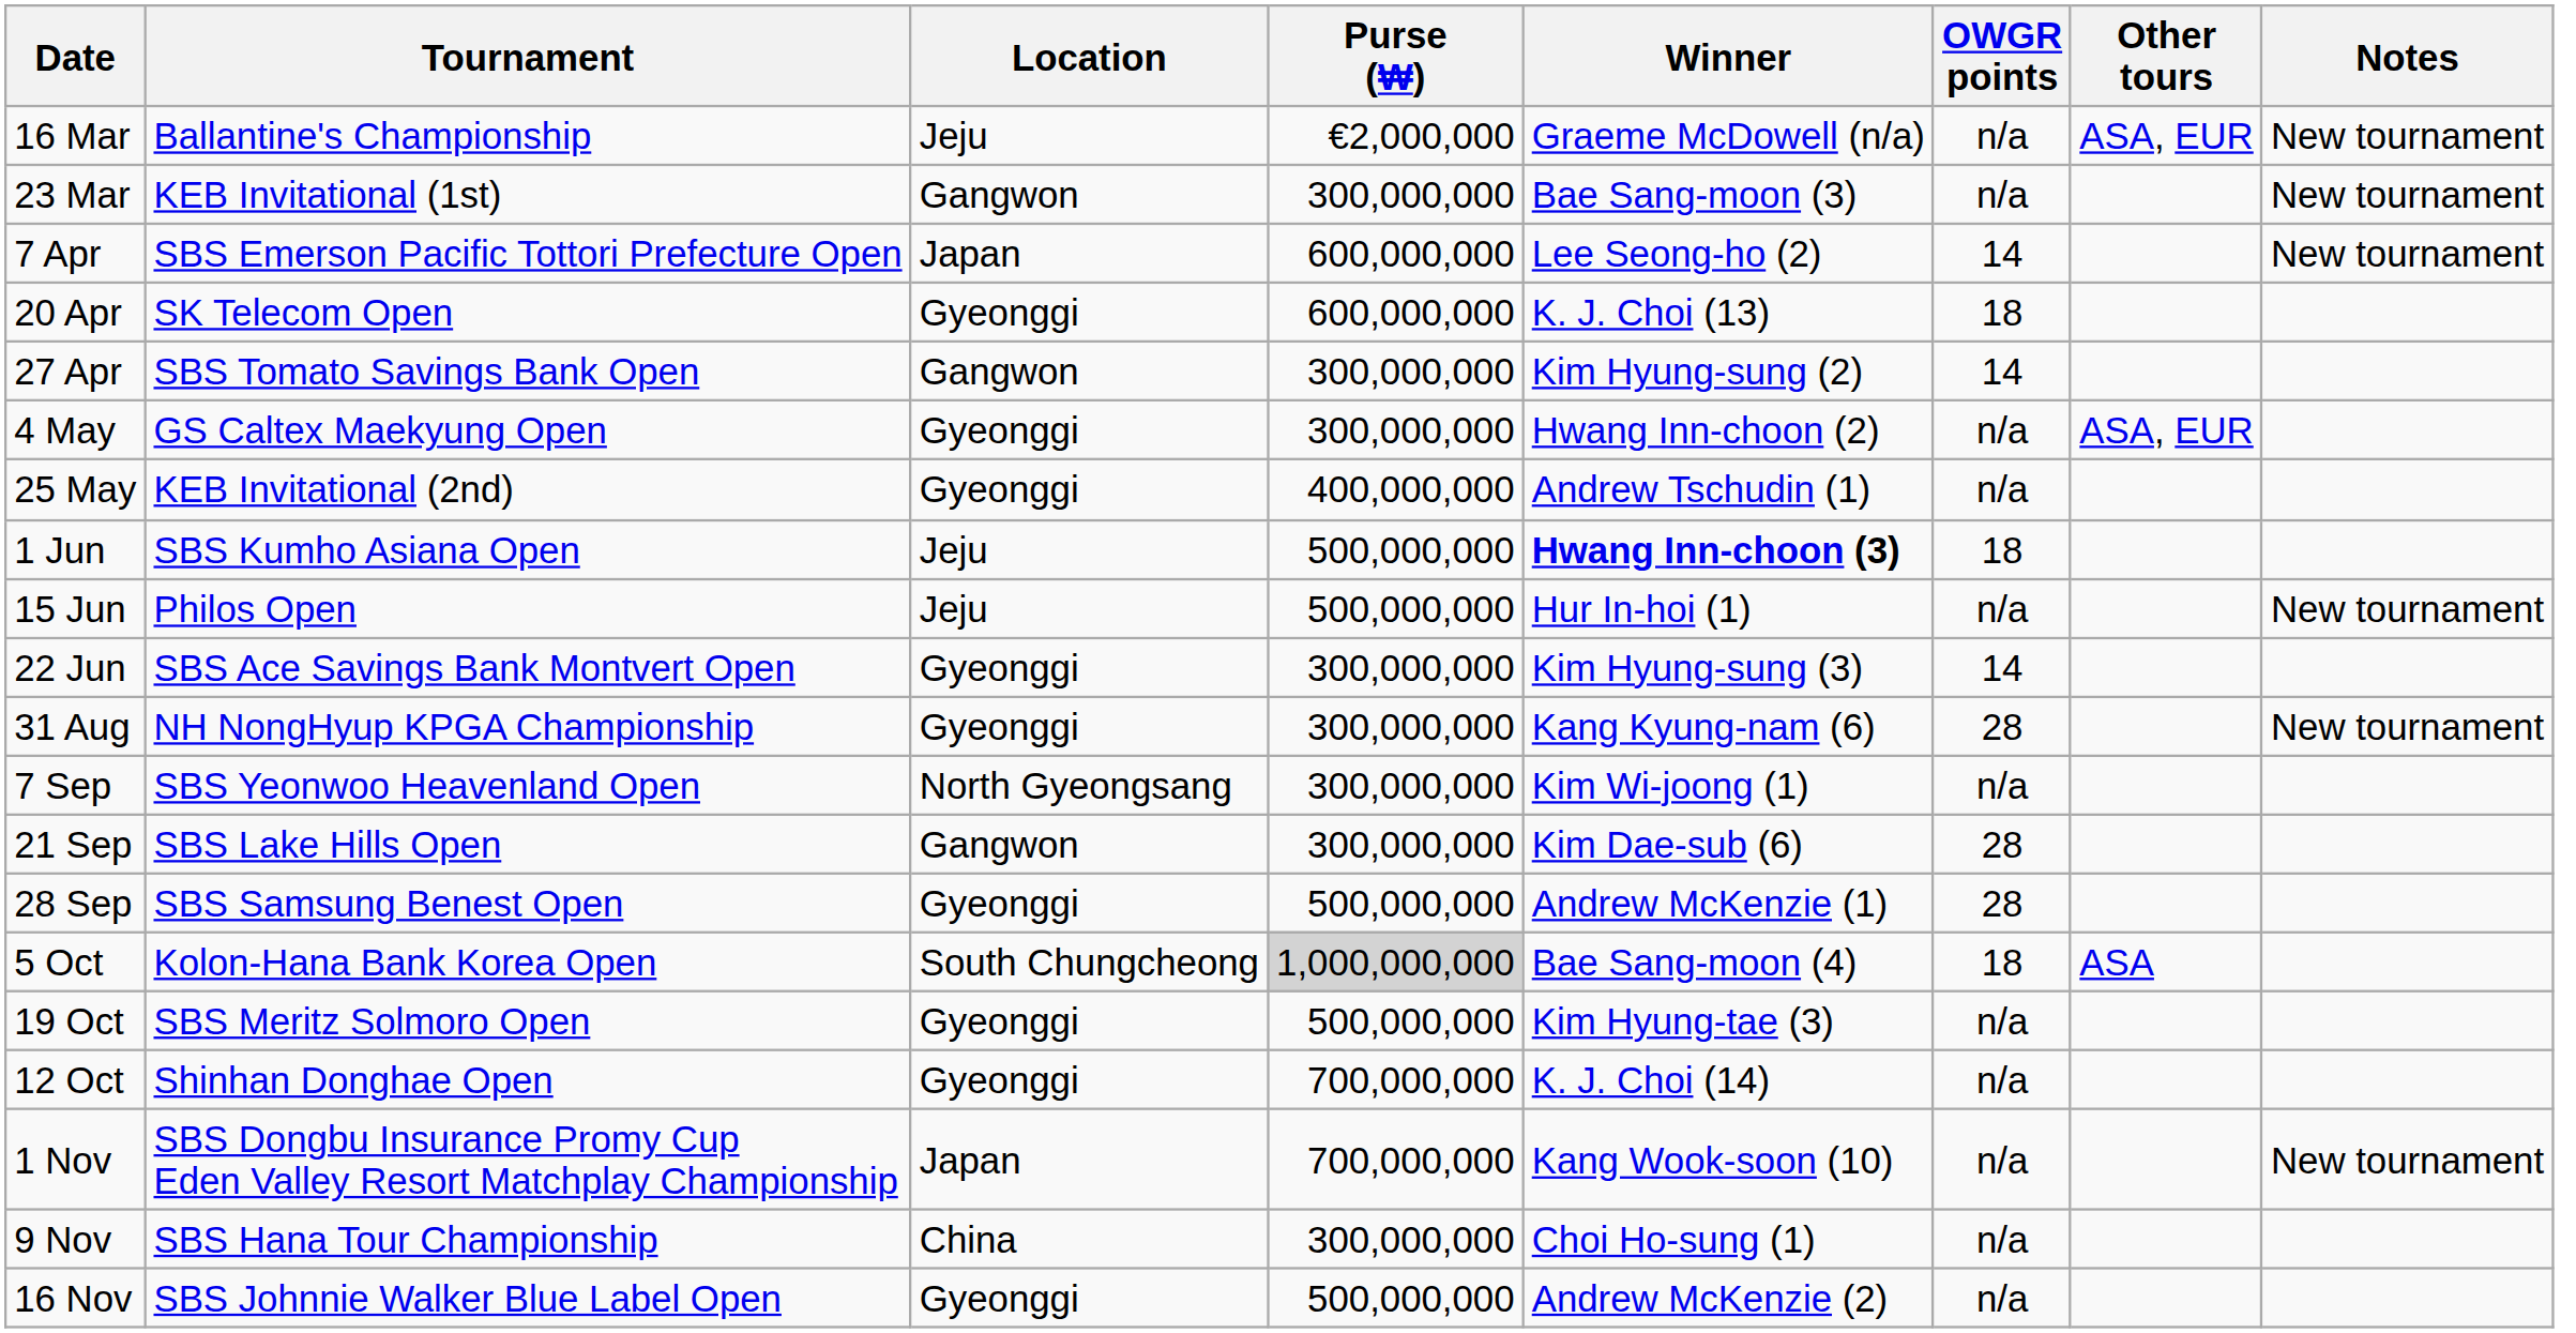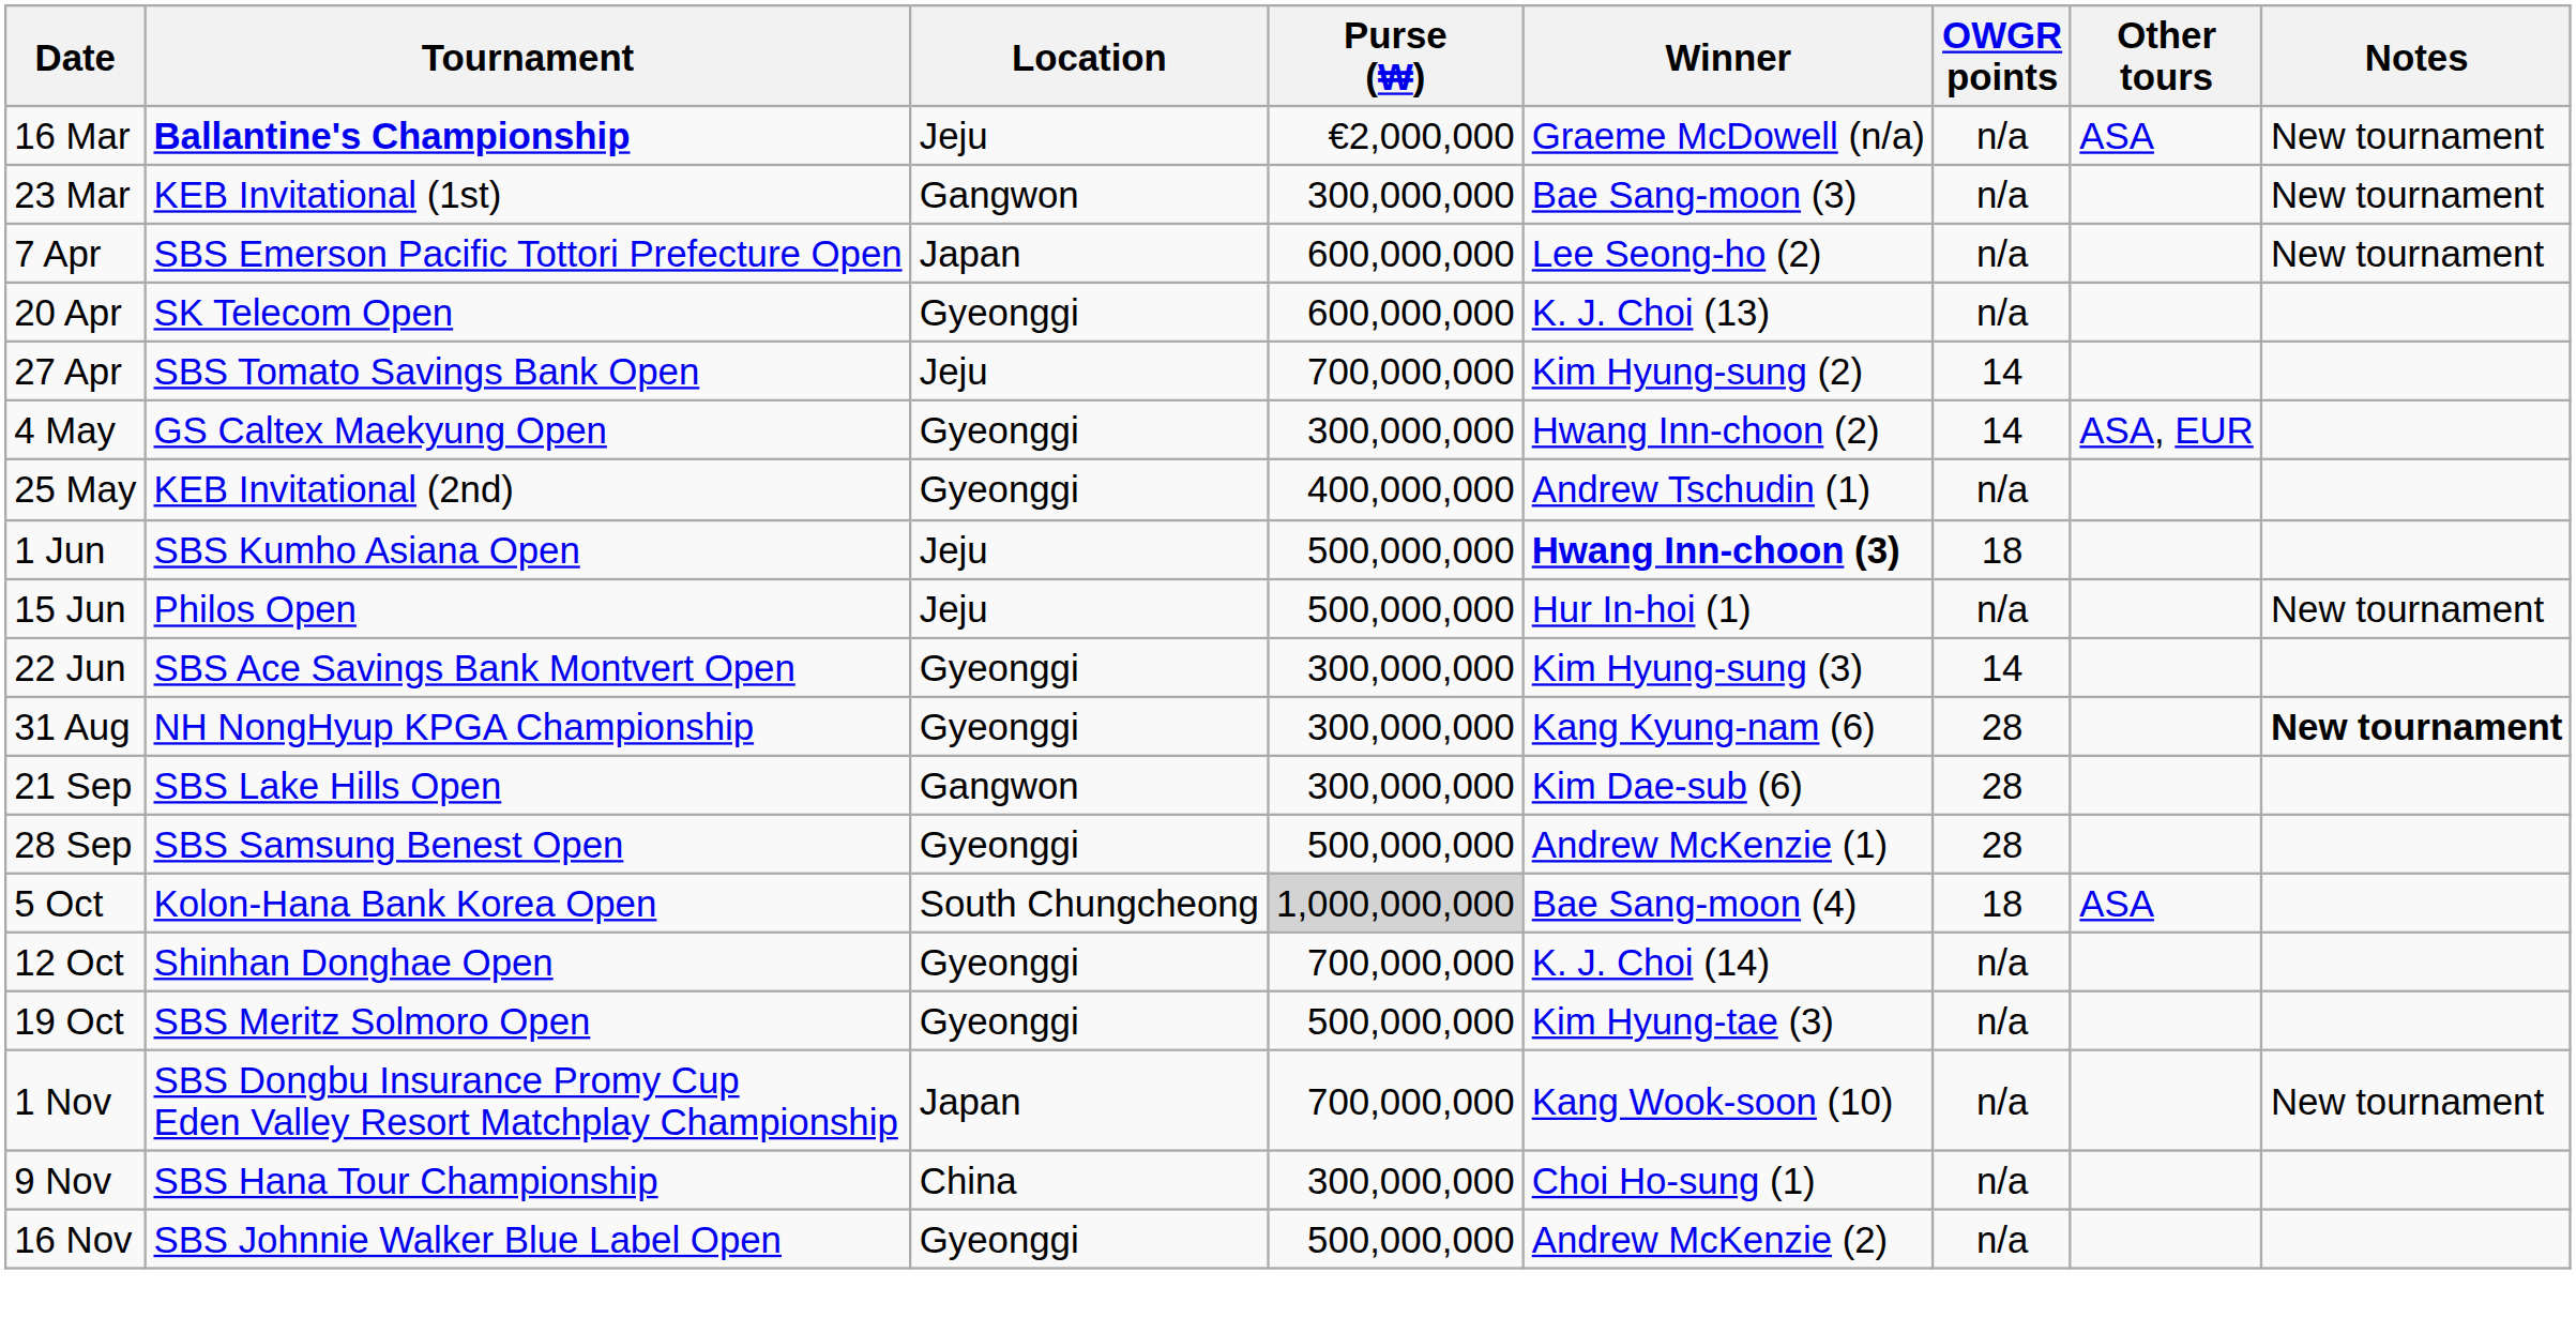 <table class="wikitable" style="font-size:95%;">
 <tr>
 <th>Date</th>
 <th>Tournament</th>
 <th>Location</th>
 <th>Purse<br>(<a href='#'>₩</a>)</th>
 <th>Winner</th>
 <th><a href='#'>OWGR</a><br>points</th>
 <th>Other<br>tours</th>
 <th>Notes</th>
 </tr>
 <tr>
 <td>16 Mar</td>
-<td><a href='#'>Ballantine's Championship</a></td>
+<td><strong><a href='#'>Ballantine's Championship</a></strong></td>
 <td>Jeju</td>
 <td align=right>€2,000,000</td>
 <td>  <a href='#'>Graeme McDowell</a> (n/a)</td>
 <td align=center>n/a</td>
-<td><a href='#'>ASA</a>, <a href='#'>EUR</a></td>
+<td><a href='#'>ASA</a></td>
 <td>New tournament</td>
 </tr>
 <tr>
 <td>23 Mar</td>
 <td><a href='#'>KEB Invitational</a> (1st)</td>
 <td>Gangwon</td>
 <td align=right>300,000,000</td>
 <td> <a href='#'>Bae Sang-moon</a> (3)</td>
 <td align=center>n/a</td>
 <td></td>
 <td>New tournament</td>
 </tr>
 <tr>
 <td>7 Apr</td>
 <td><a href='#'>SBS Emerson Pacific Tottori Prefecture Open</a></td>
 <td>Japan</td>
 <td align=right>600,000,000</td>
 <td> <a href='#'>Lee Seong-ho</a> (2)</td>
-<td align=center>14</td>
+<td align=center>n/a</td>
 <td></td>
 <td>New tournament</td>
 </tr>
 <tr>
 <td>20 Apr</td>
 <td><a href='#'>SK Telecom Open</a></td>
 <td>Gyeonggi</td>
 <td align=right>600,000,000</td>
 <td> <a href='#'>K. J. Choi</a> (13)</td>
-<td align=center>18</td>
+<td align=center>n/a</td>
 <td></td>
 <td></td>
 </tr>
 <tr>
 <td>27 Apr</td>
 <td><a href='#'>SBS Tomato Savings Bank Open</a></td>
-<td>Gangwon</td>
-<td align=right>300,000,000</td>
+<td>Jeju</td>
+<td align=right>700,000,000</td>
 <td> <a href='#'>Kim Hyung-sung</a> (2)</td>
 <td align=center>14</td>
 <td></td>
 <td></td>
 </tr>
 <tr>
 <td>4 May</td>
 <td><a href='#'>GS Caltex Maekyung Open</a></td>
 <td>Gyeonggi</td>
 <td align=right>300,000,000</td>
 <td> <a href='#'>Hwang Inn-choon</a> (2)</td>
-<td align=center>n/a</td>
+<td align=center>14</td>
 <td><a href='#'>ASA</a>, <a href='#'>EUR</a></td>
 <td></td>
 </tr>
 <tr>
 <td>25 May</td>
 <td><a href='#'>KEB Invitational</a> (2nd)</td>
 <td>Gyeonggi</td>
 <td align=right>400,000,000</td>
 <td> <a href='#'>Andrew Tschudin</a> (1)</td>
 <td align=center>n/a</td>
 <td></td>
 <td></td>
 </tr>
 <tr>
 <td>1 Jun</td>
 <td><a href='#'>SBS Kumho Asiana Open</a></td>
 <td>Jeju</td>
 <td align=right>500,000,000</td>
 <td><strong> <a href='#'>Hwang Inn-choon</a> (3)</strong></td>
 <td align=center>18</td>
 <td></td>
 <td></td>
 </tr>
 <tr>
 <td>15 Jun</td>
 <td><a href='#'>Philos Open</a></td>
 <td>Jeju</td>
 <td align=right>500,000,000</td>
 <td> <a href='#'>Hur In-hoi</a> (1)</td>
 <td align=center>n/a</td>
 <td></td>
 <td>New tournament</td>
 </tr>
 <tr>
 <td>22 Jun</td>
 <td><a href='#'>SBS Ace Savings Bank Montvert Open</a></td>
 <td>Gyeonggi</td>
 <td align=right>300,000,000</td>
 <td> <a href='#'>Kim Hyung-sung</a> (3)</td>
 <td align=center>14</td>
 <td></td>
 <td></td>
 </tr>
 <tr>
 <td>31 Aug</td>
 <td><a href='#'>NH NongHyup KPGA Championship</a></td>
 <td>Gyeonggi</td>
 <td align=right>300,000,000</td>
 <td> <a href='#'>Kang Kyung-nam</a> (6)</td>
 <td align=center>28</td>
 <td></td>
-<td>New tournament</td>
-</tr>
-<tr>
-<td>7 Sep</td>
-<td><a href='#'>SBS Yeonwoo Heavenland Open</a></td>
-<td>North Gyeongsang</td>
-<td align=right>300,000,000</td>
-<td> <a href='#'>Kim Wi-joong</a> (1)</td>
-<td align=center>n/a</td>
-<td></td>
-<td></td>
+<td><strong>New tournament</strong></td>
 </tr>
 <tr>
 <td>21 Sep</td>
 <td><a href='#'>SBS Lake Hills Open</a></td>
 <td>Gangwon</td>
 <td align=right>300,000,000</td>
 <td> <a href='#'>Kim Dae-sub</a> (6)</td>
 <td align=center>28</td>
 <td></td>
 <td></td>
 </tr>
 <tr>
 <td>28 Sep</td>
 <td><a href='#'>SBS Samsung Benest Open</a></td>
 <td>Gyeonggi</td>
 <td align=right>500,000,000</td>
 <td> <a href='#'>Andrew McKenzie</a> (1)</td>
 <td align=center>28</td>
 <td></td>
 <td></td>
 </tr>
 <tr>
 <td>5 Oct</td>
 <td><a href='#'>Kolon-Hana Bank Korea Open</a></td>
 <td>South Chungcheong</td>
 <td align=right style="background: lightgrey;">1,000,000,000</td>
 <td> <a href='#'>Bae Sang-moon</a> (4)</td>
 <td align=center>18</td>
 <td><a href='#'>ASA</a></td>
 <td></td>
 </tr>
 <tr>
+<td>12 Oct</td>
+<td><a href='#'>Shinhan Donghae Open</a></td>
+<td>Gyeonggi</td>
+<td align=right>700,000,000</td>
+<td> <a href='#'>K. J. Choi</a> (14)</td>
+<td align=center>n/a</td>
+<td></td>
+<td></td>
+</tr>
+<tr>
 <td>19 Oct</td>
 <td><a href='#'>SBS Meritz Solmoro Open</a></td>
 <td>Gyeonggi</td>
 <td align=right>500,000,000</td>
 <td> <a href='#'>Kim Hyung-tae</a> (3)</td>
-<td align=center>n/a</td>
-<td></td>
-<td></td>
-</tr>
-<tr>
-<td>12 Oct</td>
-<td><a href='#'>Shinhan Donghae Open</a></td>
-<td>Gyeonggi</td>
-<td align=right>700,000,000</td>
-<td> <a href='#'>K. J. Choi</a> (14)</td>
 <td align=center>n/a</td>
 <td></td>
 <td></td>
 </tr>
 <tr>
 <td>1 Nov</td>
 <td><a href='#'>SBS Dongbu Insurance Promy Cup<br>Eden Valley Resort Matchplay Championship</a></td>
 <td>Japan</td>
 <td align=right>700,000,000</td>
 <td> <a href='#'>Kang Wook-soon</a> (10)</td>
 <td align=center>n/a</td>
 <td></td>
 <td>New tournament</td>
 </tr>
 <tr>
 <td>9 Nov</td>
 <td><a href='#'>SBS Hana Tour Championship</a></td>
 <td>China</td>
 <td align=right>300,000,000</td>
 <td> <a href='#'>Choi Ho-sung</a> (1)</td>
 <td align=center>n/a</td>
 <td></td>
 <td></td>
 </tr>
 <tr>
 <td>16 Nov</td>
 <td><a href='#'>SBS Johnnie Walker Blue Label Open</a></td>
 <td>Gyeonggi</td>
 <td align=right>500,000,000</td>
 <td> <a href='#'>Andrew McKenzie</a> (2)</td>
 <td align=center>n/a</td>
 <td></td>
 <td></td>
 </tr>
 </table>
